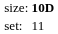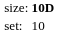 <table style="margin-left:40px;">
 <tr>
 <td>size:</td>
 <td><strong>10D</strong></td>
 </tr>
 <tr>
 <td>set:</td>
-<td>11</td>
+<td>10</td>
 </tr>
 </table>
